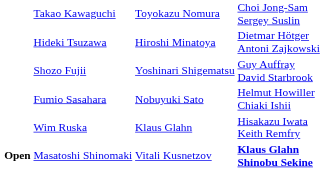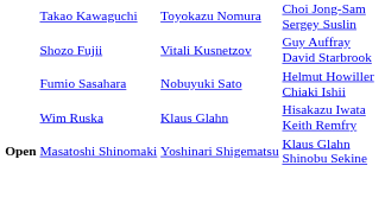 <table>
 <tr>
 <td></td>
 <td> <a href='#'>Takao Kawaguchi</a></td>
 <td> <a href='#'>Toyokazu Nomura</a></td>
 <td> <a href='#'>Choi Jong-Sam</a> <br>  <a href='#'>Sergey Suslin</a></td>
 </tr>
 <tr>
 <td></td>
-<td> <a href='#'>Hideki Tsuzawa</a></td>
-<td> <a href='#'>Hiroshi Minatoya</a></td>
-<td> <a href='#'>Dietmar Hötger</a> <br>  <a href='#'>Antoni Zajkowski</a></td>
-</tr>
-<tr>
-<td></td>
 <td> <a href='#'>Shozo Fujii</a></td>
-<td> <a href='#'>Yoshinari Shigematsu</a></td>
+<td> <a href='#'>Vitali Kusnetzov</a></td>
 <td> <a href='#'>Guy Auffray</a> <br>  <a href='#'>David Starbrook</a></td>
 </tr>
 <tr>
 <td></td>
 <td> <a href='#'>Fumio Sasahara</a></td>
 <td> <a href='#'>Nobuyuki Sato</a></td>
 <td> <a href='#'>Helmut Howiller</a> <br>  <a href='#'>Chiaki Ishii</a></td>
 </tr>
 <tr>
 <td></td>
 <td> <a href='#'>Wim Ruska</a></td>
 <td> <a href='#'>Klaus Glahn</a></td>
 <td> <a href='#'>Hisakazu Iwata</a> <br>  <a href='#'>Keith Remfry</a></td>
 </tr>
 <tr>
 <td><strong>Open</strong></td>
 <td> <a href='#'>Masatoshi Shinomaki</a></td>
-<td> <a href='#'>Vitali Kusnetzov</a></td>
-<td><strong> <a href='#'>Klaus Glahn</a> <br>  <a href='#'>Shinobu Sekine</a></strong></td>
+<td> <a href='#'>Yoshinari Shigematsu</a></td>
+<td> <a href='#'>Klaus Glahn</a> <br>  <a href='#'>Shinobu Sekine</a></td>
 </tr>
 </table>
